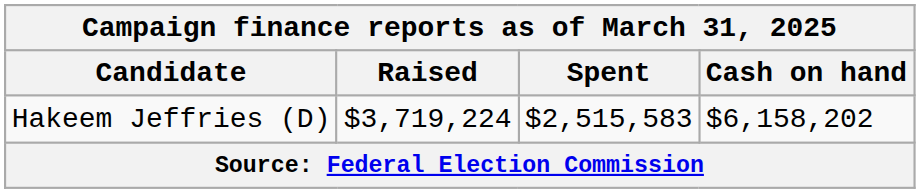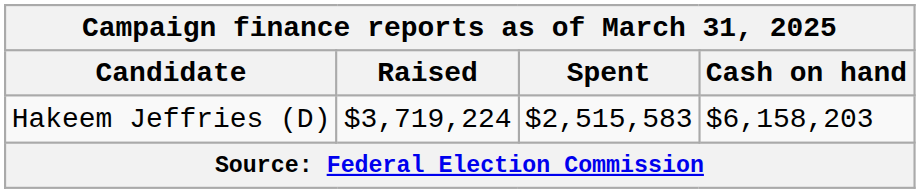 <table class="wikitable sortable">
 <tr>
 <th colspan=4>Campaign finance reports as of March 31, 2025</th>
 </tr>
 <tr style="text-align:center;">
 <th>Candidate</th>
 <th>Raised</th>
 <th>Spent</th>
 <th>Cash on hand</th>
 </tr>
 <tr>
 <td>Hakeem Jeffries (D)</td>
 <td>$3,719,224</td>
 <td>$2,515,583</td>
-<td>$6,158,202</td>
+<td>$6,158,203</td>
 </tr>
 <tr>
 <th colspan="4"><small>Source: <a href='#'>Federal Election Commission</a></small></th>
 </tr>
 </table>
